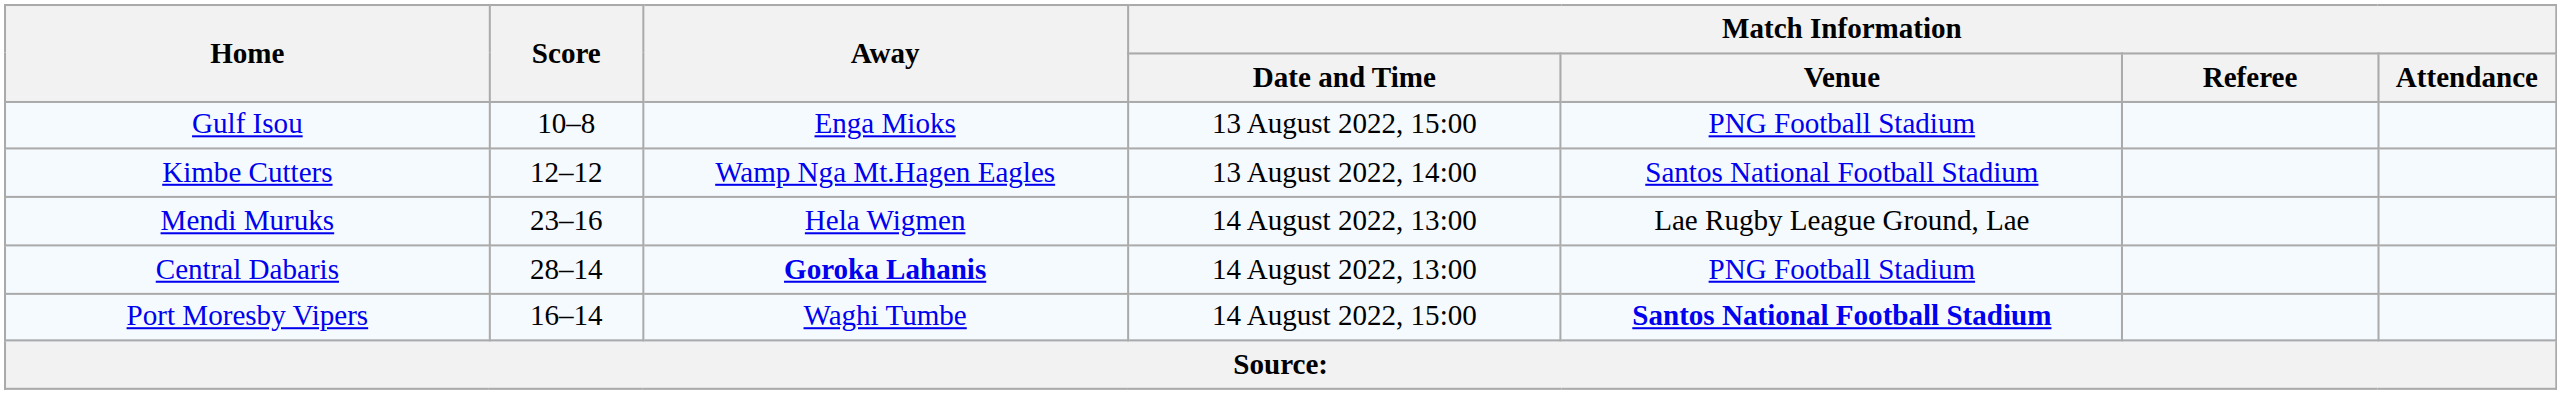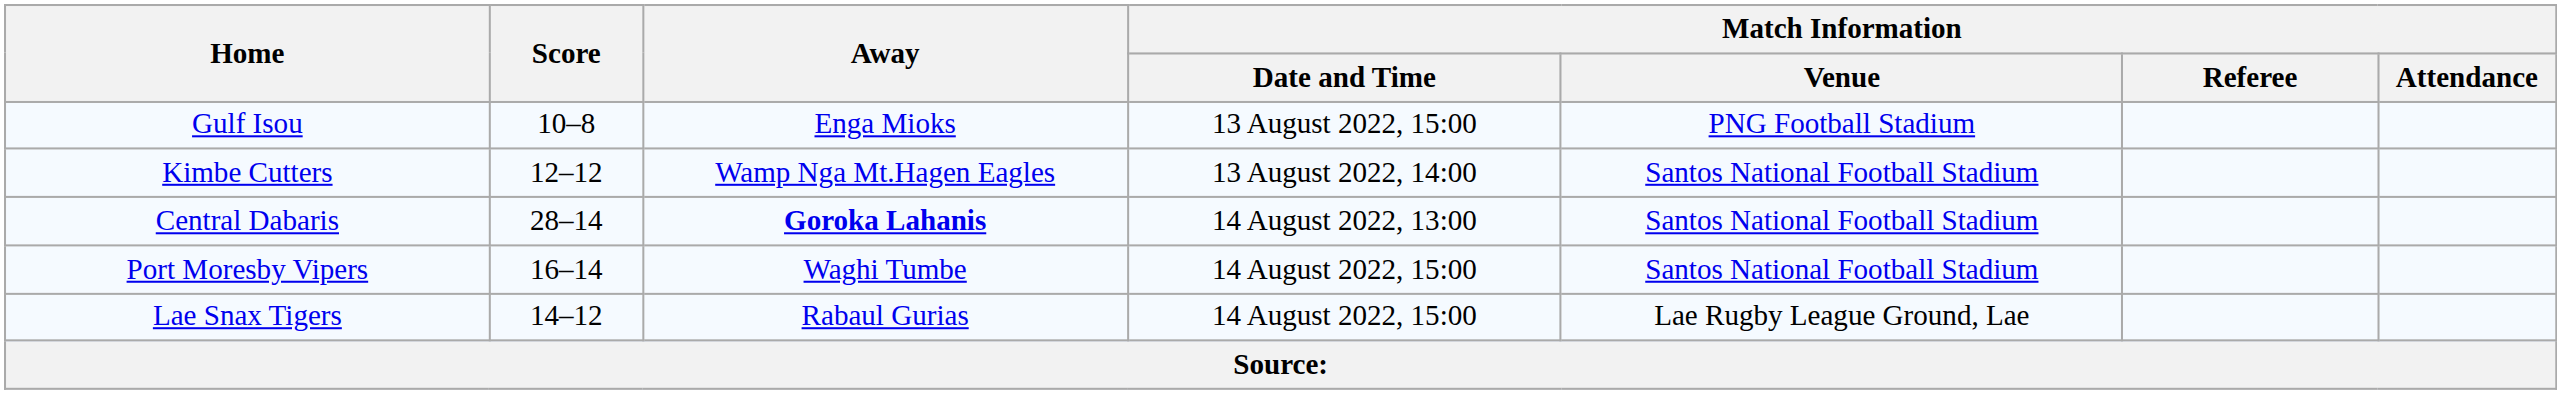 <table class="wikitable" width="100%" style="border-collapse:collapse; font-size:90%; text-align:center;">
 <tr>
 <th rowspan="2" width="19%">Home</th>
 <th rowspan="2" width="6%">Score</th>
 <th rowspan="2" width="19%">Away</th>
 <th colspan="4">Match Information</th>
 </tr>
 <tr bgcolor="#CCCCCC">
 <th width="17%">Date and Time</th>
 <th width="22%">Venue</th>
 <th width="10%">Referee</th>
 <th width="7%">Attendance</th>
 </tr>
 <tr bgcolor="#F5FAFF">
 <td><a href='#'>Gulf Isou</a></td>
 <td>10–8</td>
 <td><a href='#'>Enga Mioks</a></td>
 <td>13 August 2022, 15:00</td>
 <td><a href='#'>PNG Football Stadium</a></td>
 <td></td>
 <td></td>
 </tr>
 <tr bgcolor="#F5FAFF">
 <td> <a href='#'>Kimbe Cutters</a></td>
 <td>12–12</td>
 <td><a href='#'>Wamp Nga Mt.Hagen Eagles</a></td>
 <td>13 August 2022, 14:00</td>
 <td><a href='#'>Santos National Football Stadium</a></td>
 <td></td>
 <td></td>
 </tr>
 <tr bgcolor="#F5FAFF">
-<td><a href='#'>Mendi Muruks</a></td>
-<td>23–16</td>
-<td><a href='#'>Hela Wigmen</a></td>
-<td>14 August 2022, 13:00</td>
-<td>Lae Rugby League Ground, Lae</td>
-<td></td>
-<td></td>
-</tr>
-<tr bgcolor="#F5FAFF">
 <td><a href='#'>Central Dabaris</a></td>
 <td>28–14</td>
 <td><strong><a href='#'>Goroka Lahanis</a></strong></td>
 <td>14 August 2022, 13:00</td>
-<td><a href='#'>PNG Football Stadium</a></td>
+<td><a href='#'>Santos National Football Stadium</a></td>
 <td></td>
 <td></td>
 </tr>
 <tr bgcolor="#F5FAFF">
 <td> <a href='#'>Port Moresby Vipers</a></td>
 <td>16–14</td>
 <td><a href='#'>Waghi Tumbe</a></td>
 <td>14 August 2022, 15:00</td>
-<td><strong><a href='#'>Santos National Football Stadium</a></strong></td>
+<td><a href='#'>Santos National Football Stadium</a></td>
+<td></td>
+<td></td>
+</tr>
+<tr bgcolor="#F5FAFF">
+<td> <a href='#'>Lae Snax Tigers</a></td>
+<td>14–12</td>
+<td><a href='#'>Rabaul Gurias</a></td>
+<td>14 August 2022, 15:00</td>
+<td>Lae Rugby League Ground, Lae</td>
 <td></td>
 <td></td>
 </tr>
 <tr bgcolor="#C1D8FF">
 <th colspan="7">Source:</th>
 </tr>
 </table>
